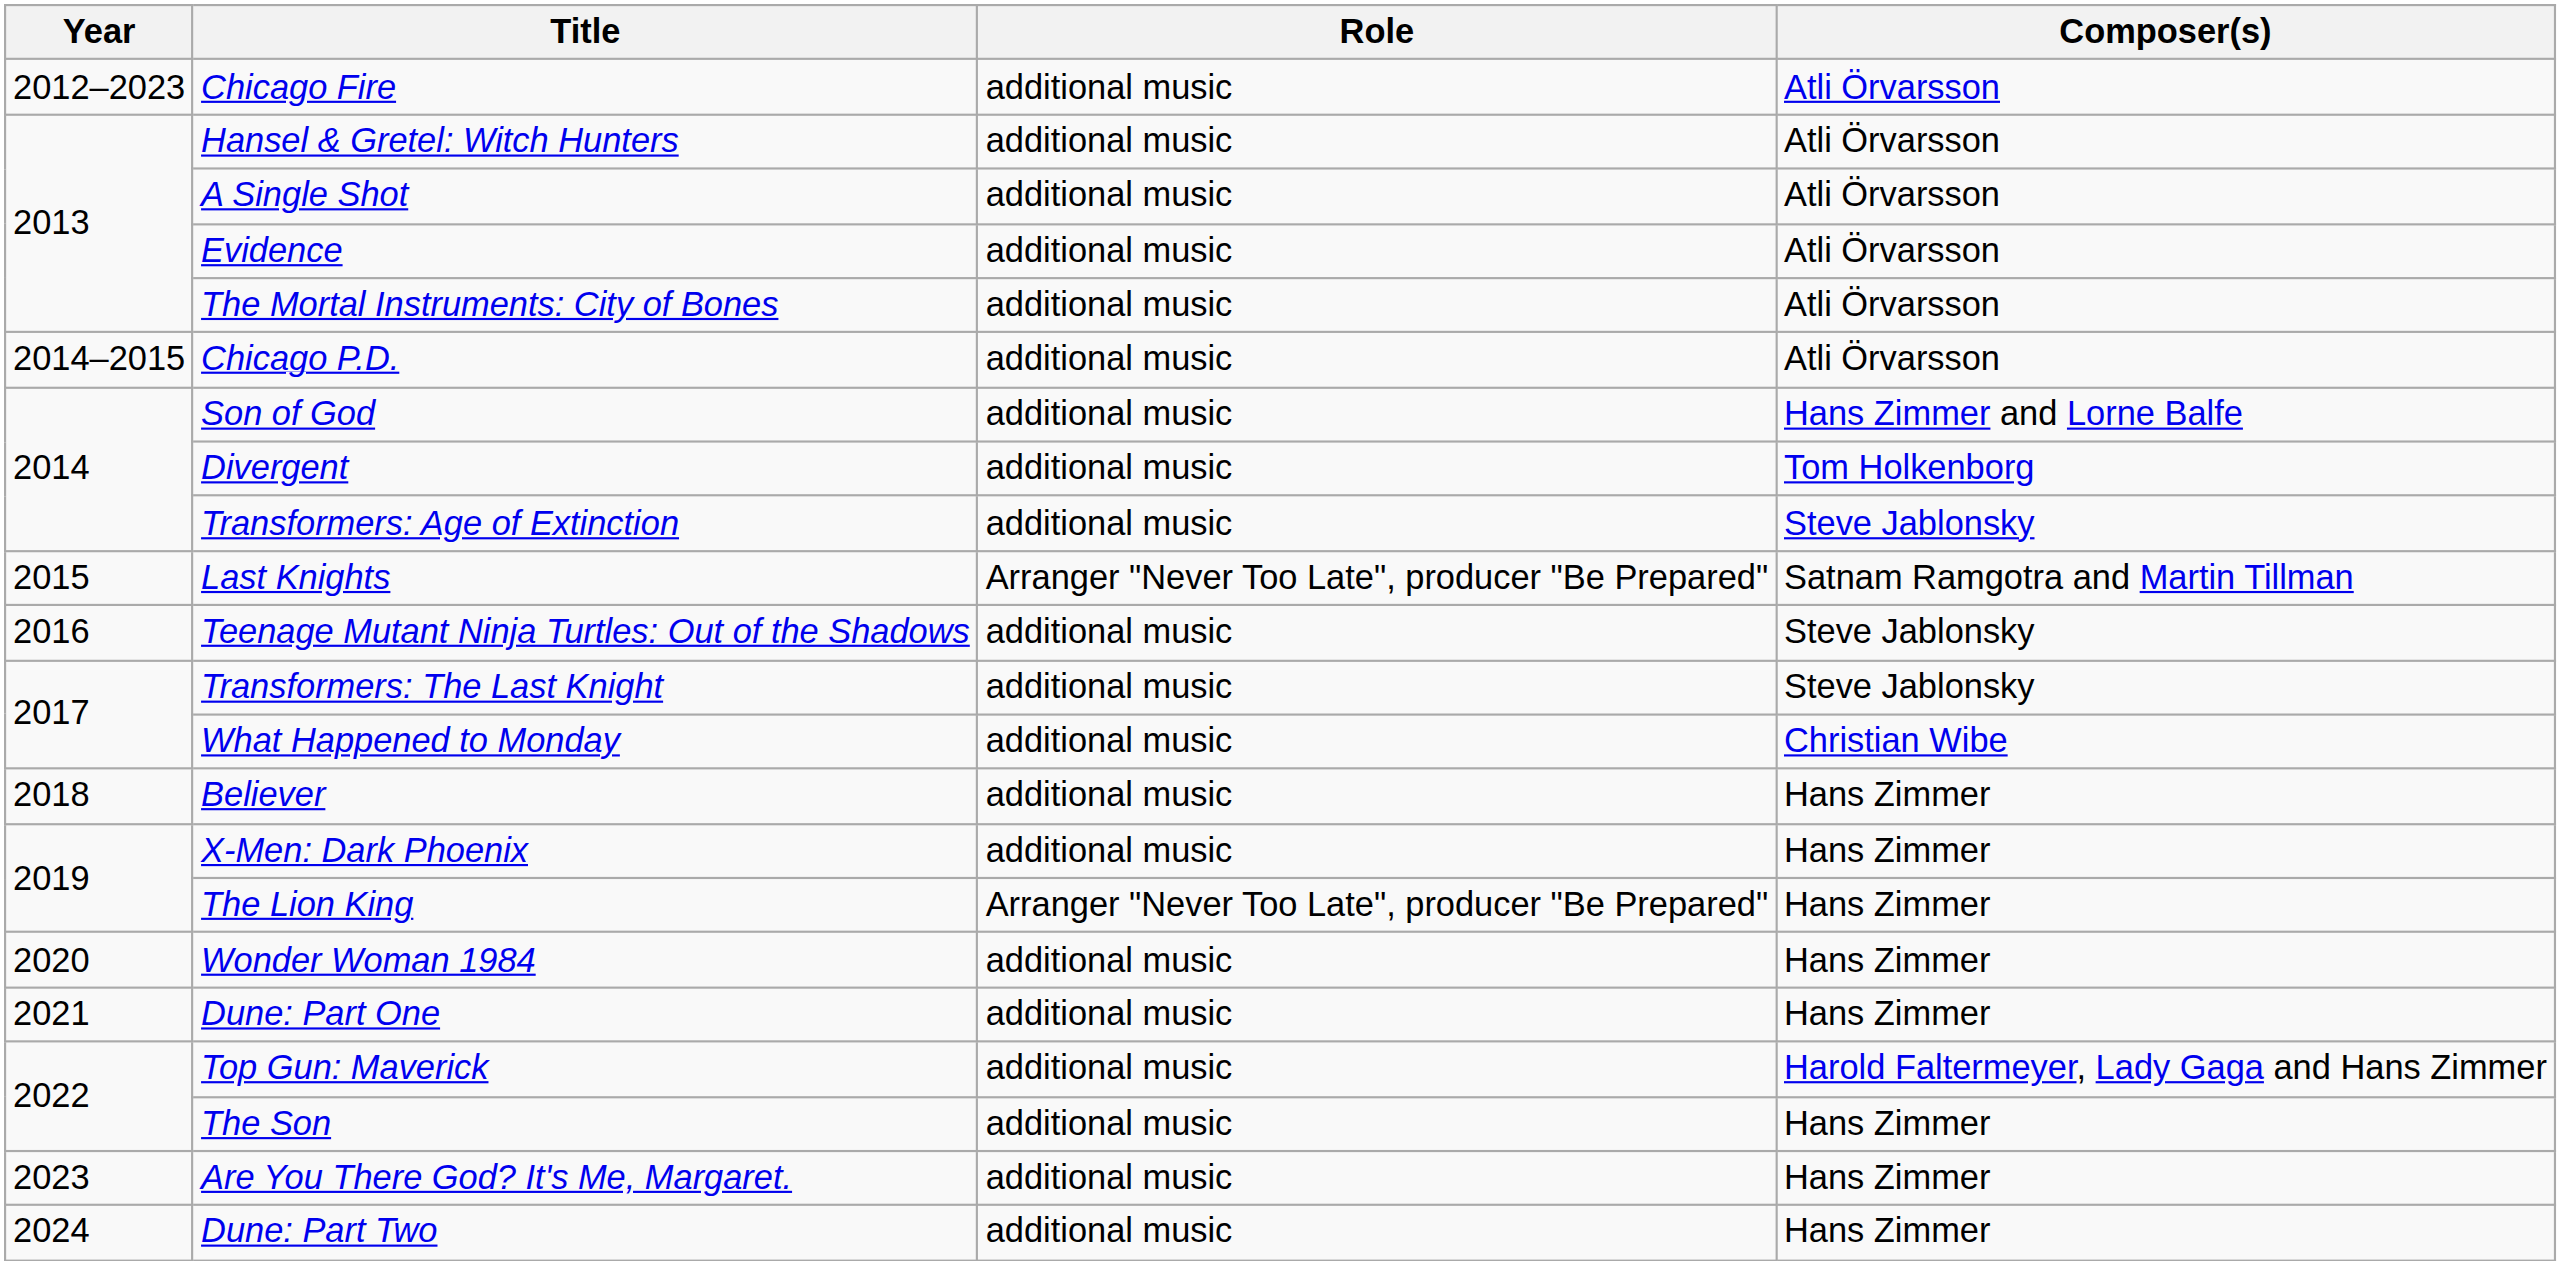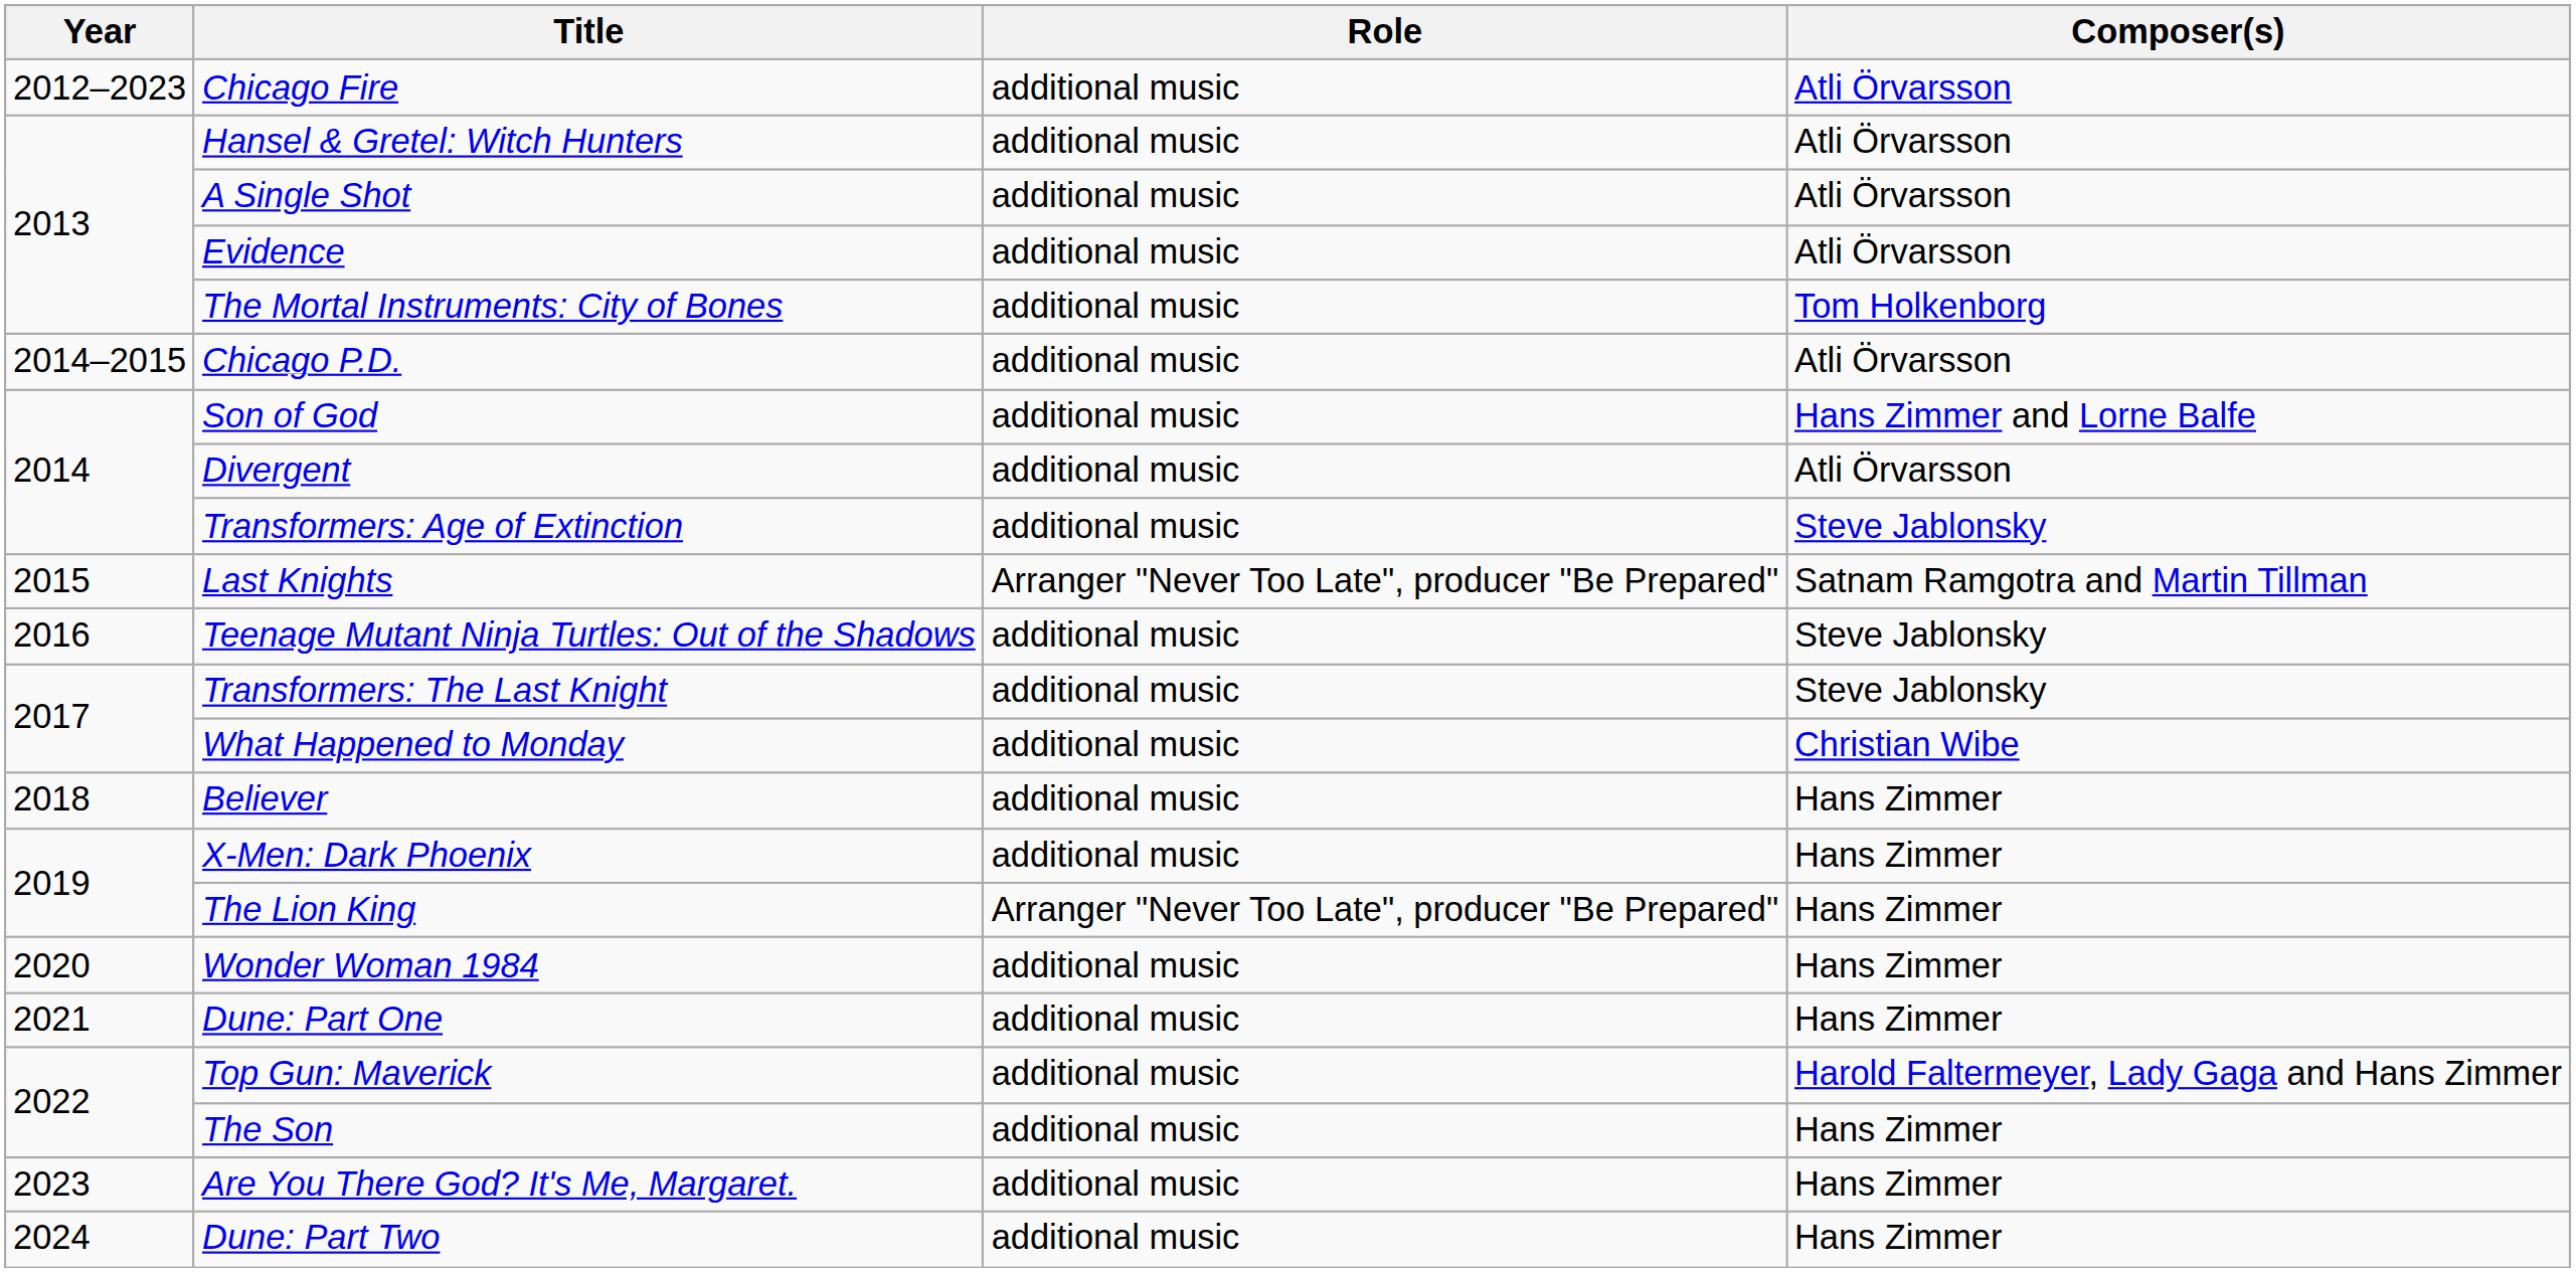 <table class="wikitable">
 <tr>
 <th>Year</th>
 <th>Title</th>
 <th>Role</th>
 <th>Composer(s)</th>
 </tr>
 <tr>
 <td>2012–2023</td>
 <td><em><a href='#'>Chicago Fire</a></em></td>
 <td>additional music</td>
 <td><a href='#'>Atli Örvarsson</a></td>
 </tr>
 <tr>
 <td rowspan="4">2013</td>
 <td><em><a href='#'>Hansel & Gretel: Witch Hunters</a></em></td>
 <td>additional music</td>
 <td>Atli Örvarsson</td>
 </tr>
 <tr>
 <td><em><a href='#'>A Single Shot</a></em></td>
 <td>additional music</td>
 <td>Atli Örvarsson</td>
 </tr>
 <tr>
 <td><em><a href='#'>Evidence</a></em></td>
 <td>additional music</td>
 <td>Atli Örvarsson</td>
 </tr>
 <tr>
 <td><em><a href='#'>The Mortal Instruments: City of Bones</a></em></td>
 <td>additional music</td>
-<td>Atli Örvarsson</td>
+<td><a href='#'>Tom Holkenborg</a></td>
 </tr>
 <tr>
 <td>2014–2015</td>
 <td><em><a href='#'>Chicago P.D.</a></em></td>
 <td>additional music</td>
 <td>Atli Örvarsson</td>
 </tr>
 <tr>
 <td rowspan="3">2014</td>
 <td><em><a href='#'>Son of God</a></em></td>
 <td>additional music</td>
 <td><a href='#'>Hans Zimmer</a> and <a href='#'>Lorne Balfe</a></td>
 </tr>
 <tr>
 <td><em><a href='#'>Divergent</a></em></td>
 <td>additional music</td>
-<td><a href='#'>Tom Holkenborg</a></td>
+<td>Atli Örvarsson</td>
 </tr>
 <tr>
 <td><em><a href='#'>Transformers: Age of Extinction</a></em></td>
 <td>additional music</td>
 <td><a href='#'>Steve Jablonsky</a></td>
 </tr>
 <tr>
 <td>2015</td>
 <td><em><a href='#'>Last Knights</a></em></td>
 <td>Arranger "Never Too Late", producer "Be Prepared"</td>
 <td>Satnam Ramgotra and <a href='#'>Martin Tillman</a></td>
 </tr>
 <tr>
 <td>2016</td>
 <td><em><a href='#'>Teenage Mutant Ninja Turtles: Out of the Shadows</a></em></td>
 <td>additional music</td>
 <td>Steve Jablonsky</td>
 </tr>
 <tr>
 <td rowspan="2">2017</td>
 <td><em><a href='#'>Transformers: The Last Knight</a></em></td>
 <td>additional music</td>
 <td>Steve Jablonsky</td>
 </tr>
 <tr>
 <td><em><a href='#'>What Happened to Monday</a></em></td>
 <td>additional music</td>
 <td><a href='#'>Christian Wibe</a></td>
 </tr>
 <tr>
 <td>2018</td>
 <td><em><a href='#'>Believer</a></em></td>
 <td>additional music</td>
 <td>Hans Zimmer</td>
 </tr>
 <tr>
 <td rowspan="2">2019</td>
 <td><em><a href='#'>X-Men: Dark Phoenix</a></em></td>
 <td>additional music</td>
 <td>Hans Zimmer</td>
 </tr>
 <tr>
 <td><em><a href='#'>The Lion King</a></em></td>
 <td>Arranger "Never Too Late", producer "Be Prepared"</td>
 <td>Hans Zimmer</td>
 </tr>
 <tr>
 <td>2020</td>
 <td><em><a href='#'>Wonder Woman 1984</a></em></td>
 <td>additional music</td>
 <td>Hans Zimmer</td>
 </tr>
 <tr>
 <td>2021</td>
 <td><em><a href='#'>Dune: Part One</a></em></td>
 <td>additional music</td>
 <td>Hans Zimmer</td>
 </tr>
 <tr>
 <td rowspan="2">2022</td>
 <td><em><a href='#'>Top Gun: Maverick</a></em></td>
 <td>additional music</td>
 <td><a href='#'>Harold Faltermeyer</a>, <a href='#'>Lady Gaga</a> and Hans Zimmer</td>
 </tr>
 <tr>
 <td><em><a href='#'>The Son</a></em></td>
 <td>additional music</td>
 <td>Hans Zimmer</td>
 </tr>
 <tr>
 <td>2023</td>
 <td><em><a href='#'>Are You There God? It's Me, Margaret.</a></em></td>
 <td>additional music</td>
 <td>Hans Zimmer</td>
 </tr>
 <tr>
 <td>2024</td>
 <td><em><a href='#'>Dune: Part Two</a></em></td>
 <td>additional music</td>
 <td>Hans Zimmer</td>
 </tr>
 </table>
